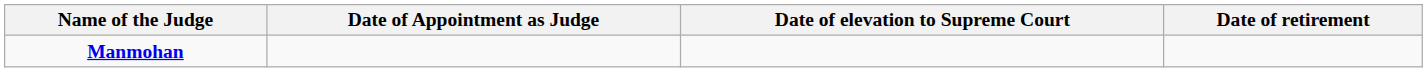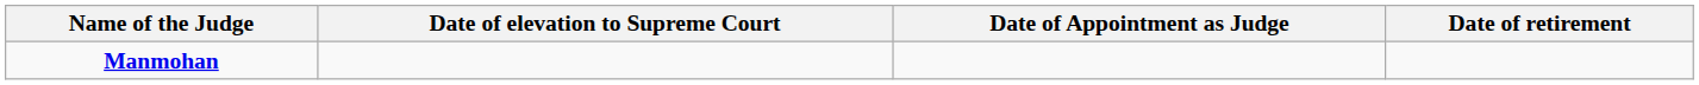 <table class="wikitable sortable static-row-numbers static-row-header" style="text-align:center" width="92%">
 <tr>
 <th>Name of the Judge</th>
+<th>Date of elevation to Supreme Court</th>
 <th>Date of Appointment as Judge</th>
-<th>Date of elevation to Supreme Court</th>
 <th>Date of retirement</th>
 </tr>
 <tr>
 <td><a href='#'><strong>Manmohan</strong></a></td>
 <td></td>
 <td></td>
 <td></td>
 </tr>
 </table>
